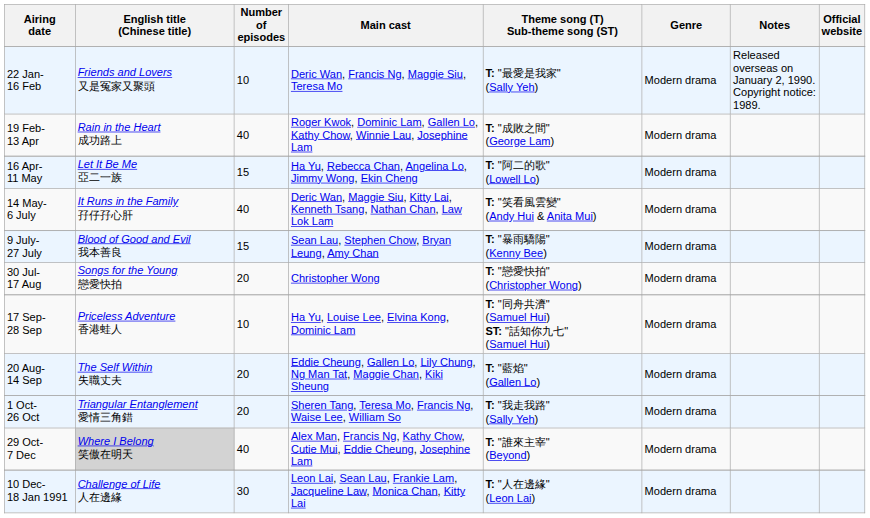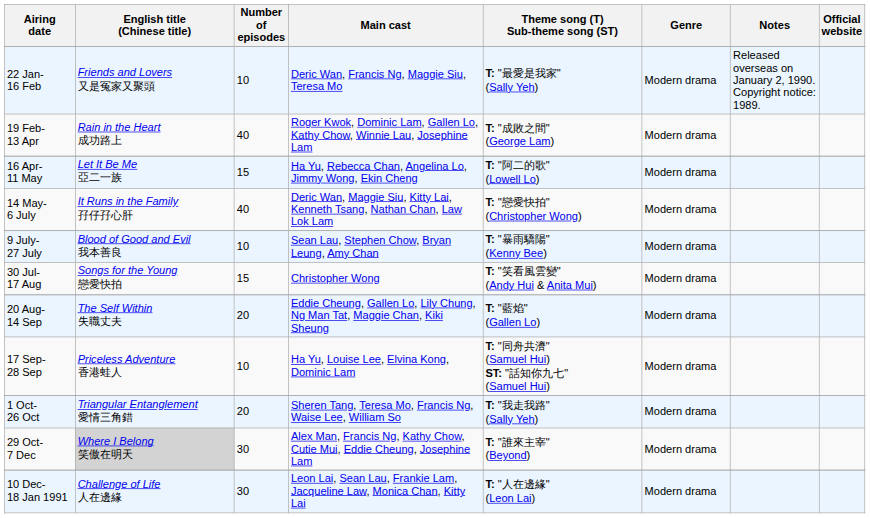 <table class="wikitable">
 <tr>
 <th align=center width=8% bgcolor="silver">Airing<br>date</th>
 <th align=center width=18% bgcolor="silver">English title <br> (Chinese title)</th>
 <th align=center width=5% bgcolor="silver">Number of episodes</th>
 <th align=center width=22% bgcolor="silver">Main cast</th>
 <th align=center width=18% bgcolor="silver">Theme song (T) <br>Sub-theme song (ST)</th>
 <th align=center width=10% bgcolor="silver">Genre</th>
 <th align=center width=10% bgcolor="silver">Notes</th>
 <th align=center width=1% bgcolor="silver">Official website</th>
 </tr>
 <tr>
 </tr>
 <tr ---- bgcolor="#ebf5ff">
 <td>22 Jan- <br> 16 Feb</td>
 <td><em><a href='#'>Friends and Lovers</a></em> <br> 又是冤家又聚頭</td>
 <td>10</td>
 <td><a href='#'>Deric Wan</a>, <a href='#'>Francis Ng</a>, <a href='#'>Maggie Siu</a>, <a href='#'>Teresa Mo</a></td>
 <td><strong>T:</strong> "最愛是我家" <br>(<a href='#'>Sally Yeh</a>)</td>
 <td>Modern drama</td>
 <td>Released overseas on January 2, 1990. Copyright notice: 1989.</td>
 <td></td>
 </tr>
 <tr>
 <td>19 Feb- <br> 13 Apr</td>
 <td><em><a href='#'>Rain in the Heart</a></em> <br> 成功路上</td>
 <td>40</td>
 <td><a href='#'>Roger Kwok</a>, <a href='#'>Dominic Lam</a>, <a href='#'>Gallen Lo</a>, <a href='#'>Kathy Chow</a>, <a href='#'>Winnie Lau</a>, <a href='#'>Josephine Lam</a></td>
 <td><strong>T:</strong> "成敗之間" <br>(<a href='#'>George Lam</a>)</td>
 <td>Modern drama</td>
 <td></td>
 <td></td>
 </tr>
 <tr>
 </tr>
 <tr ---- bgcolor="#ebf5ff">
 <td>16 Apr- <br> 11 May</td>
 <td><em><a href='#'>Let It Be Me</a></em> <br> 亞二一族</td>
 <td>15</td>
 <td><a href='#'>Ha Yu</a>, <a href='#'>Rebecca Chan</a>, <a href='#'>Angelina Lo</a>, <a href='#'>Jimmy Wong</a>, <a href='#'>Ekin Cheng</a></td>
 <td><strong>T:</strong> "阿二的歌" <br> (<a href='#'>Lowell Lo</a>)</td>
 <td>Modern drama</td>
 <td></td>
 <td></td>
 </tr>
 <tr>
 <td>14 May- <br> 6 July</td>
 <td><em><a href='#'>It Runs in the Family</a></em> <br> 孖仔孖心肝</td>
 <td>40</td>
 <td><a href='#'>Deric Wan</a>, <a href='#'>Maggie Siu</a>, <a href='#'>Kitty Lai</a>, <a href='#'>Kenneth Tsang</a>, <a href='#'>Nathan Chan</a>, <a href='#'>Law Lok Lam</a></td>
-<td><strong>T:</strong> "笑看風雲變" <br> (<a href='#'>Andy Hui</a> & <a href='#'>Anita Mui</a>)</td>
+<td><strong>T:</strong> "戀愛快拍" <br> (<a href='#'>Christopher Wong</a>)</td>
 <td>Modern drama</td>
 <td></td>
 <td></td>
 </tr>
 <tr>
 </tr>
 <tr ---- bgcolor="#ebf5ff">
 <td>9 July- <br> 27 July</td>
 <td><em><a href='#'>Blood of Good and Evil</a></em> <br> 我本善良</td>
-<td>15</td>
+<td>10</td>
 <td><a href='#'>Sean Lau</a>, <a href='#'>Stephen Chow</a>, <a href='#'>Bryan Leung</a>, <a href='#'>Amy Chan</a></td>
 <td><strong>T:</strong> "暴雨驕陽" <br> (<a href='#'>Kenny Bee</a>)</td>
 <td>Modern drama</td>
 <td></td>
 <td></td>
 </tr>
 <tr>
 <td>30 Jul- <br> 17 Aug</td>
 <td><em><a href='#'>Songs for the Young</a></em> <br> 戀愛快拍</td>
-<td>20</td>
+<td>15</td>
 <td><a href='#'>Christopher Wong</a></td>
-<td><strong>T:</strong> "戀愛快拍" <br> (<a href='#'>Christopher Wong</a>)</td>
+<td><strong>T:</strong> "笑看風雲變" <br> (<a href='#'>Andy Hui</a> & <a href='#'>Anita Mui</a>)</td>
 <td>Modern drama</td>
 <td></td>
 <td></td>
 </tr>
 <tr>
+</tr>
+<tr ---- bgcolor="#ebf5ff">
+<td>20 Aug- <br> 14 Sep</td>
+<td><em><a href='#'>The Self Within</a></em> <br> 失職丈夫</td>
+<td>20</td>
+<td><a href='#'>Eddie Cheung</a>, <a href='#'>Gallen Lo</a>, <a href='#'>Lily Chung</a>, <a href='#'>Ng Man Tat</a>, <a href='#'>Maggie Chan</a>, <a href='#'>Kiki Sheung</a></td>
+<td><strong>T:</strong> "藍焰" <br> (<a href='#'>Gallen Lo</a>)</td>
+<td>Modern drama</td>
+<td></td>
+<td></td>
 </tr>
 <tr>
 <td>17 Sep- <br> 28 Sep</td>
 <td><em><a href='#'>Priceless Adventure</a></em> <br> 香港蛙人</td>
 <td>10</td>
 <td><a href='#'>Ha Yu</a>, <a href='#'>Louise Lee</a>, <a href='#'>Elvina Kong</a>, <a href='#'>Dominic Lam</a></td>
 <td><strong>T:</strong> "同舟共濟" <br>(<a href='#'>Samuel Hui</a>) <br> <strong>ST:</strong> "話知你九七"<br> (<a href='#'>Samuel Hui</a>)</td>
-<td>Modern drama</td>
-<td></td>
-<td></td>
-</tr>
-<tr ---- bgcolor="#ebf5ff">
-<td>20 Aug- <br> 14 Sep</td>
-<td><em><a href='#'>The Self Within</a></em> <br> 失職丈夫</td>
-<td>20</td>
-<td><a href='#'>Eddie Cheung</a>, <a href='#'>Gallen Lo</a>, <a href='#'>Lily Chung</a>, <a href='#'>Ng Man Tat</a>, <a href='#'>Maggie Chan</a>, <a href='#'>Kiki Sheung</a></td>
-<td><strong>T:</strong> "藍焰" <br> (<a href='#'>Gallen Lo</a>)</td>
 <td>Modern drama</td>
 <td></td>
 <td></td>
 </tr>
 <tr>
 </tr>
 <tr ---- bgcolor="#ebf5ff">
 <td>1 Oct- <br> 26 Oct</td>
 <td><em><a href='#'>Triangular Entanglement</a></em> <br> 愛情三角錯</td>
 <td>20</td>
 <td><a href='#'>Sheren Tang</a>, <a href='#'>Teresa Mo</a>, <a href='#'>Francis Ng</a>, <a href='#'>Waise Lee</a>, <a href='#'>William So</a></td>
 <td><strong>T:</strong> "我走我路" <br> (<a href='#'>Sally Yeh</a>)</td>
 <td>Modern drama</td>
 <td></td>
 <td> </td>
 </tr>
 <tr>
 <td>29 Oct- <br> 7 Dec</td>
 <td style="background: lightgrey;"><em><a href='#'>Where I Belong</a></em> <br> 笑傲在明天</td>
-<td>40</td>
+<td>30</td>
 <td><a href='#'>Alex Man</a>, <a href='#'>Francis Ng</a>, <a href='#'>Kathy Chow</a>, <a href='#'>Cutie Mui</a>, <a href='#'>Eddie Cheung</a>, <a href='#'>Josephine Lam</a></td>
 <td><strong>T:</strong> "誰來主宰" <br> (<a href='#'>Beyond</a>)</td>
 <td>Modern drama</td>
 <td></td>
 <td></td>
 </tr>
 <tr>
 </tr>
 <tr ---- bgcolor="#ebf5ff">
 <td>10 Dec- <br> 18 Jan 1991</td>
 <td><em><a href='#'>Challenge of Life</a></em> <br> 人在邊緣</td>
 <td>30</td>
 <td><a href='#'>Leon Lai</a>, <a href='#'>Sean Lau</a>, <a href='#'>Frankie Lam</a>, <a href='#'>Jacqueline Law</a>, <a href='#'>Monica Chan</a>, <a href='#'>Kitty Lai</a></td>
 <td><strong>T:</strong> "人在邊緣"<br> (<a href='#'>Leon Lai</a>)</td>
 <td>Modern drama</td>
 <td></td>
 <td></td>
 </tr>
 </table>
